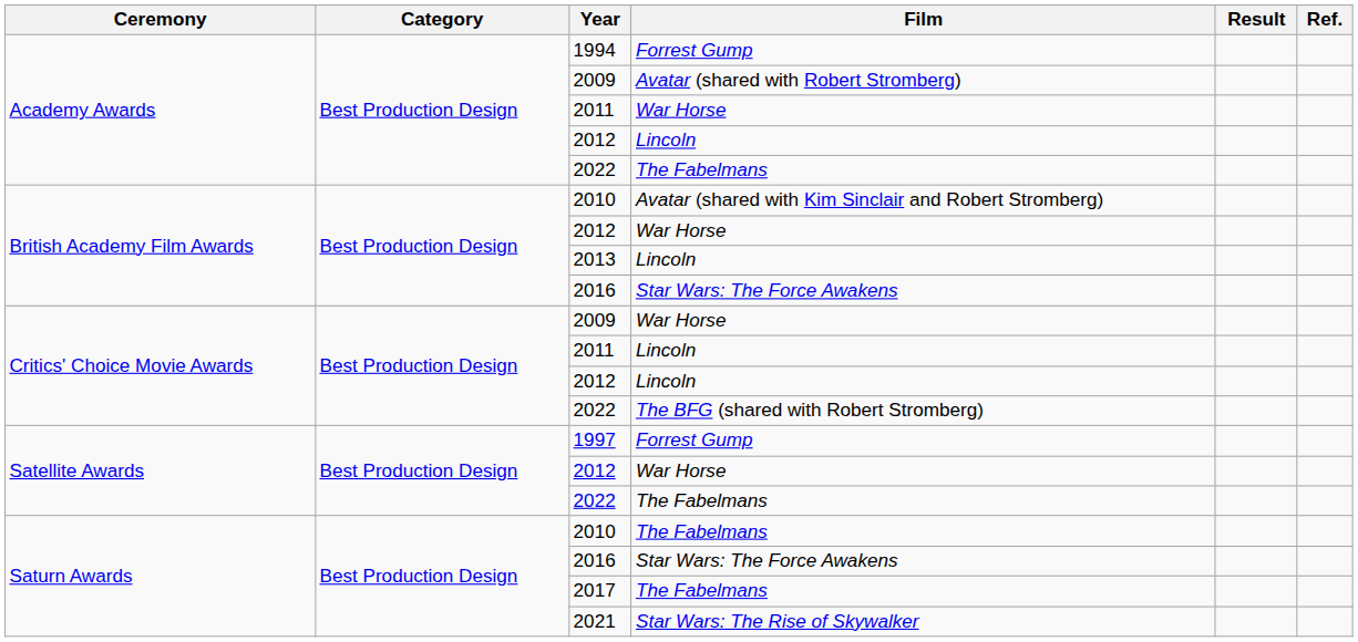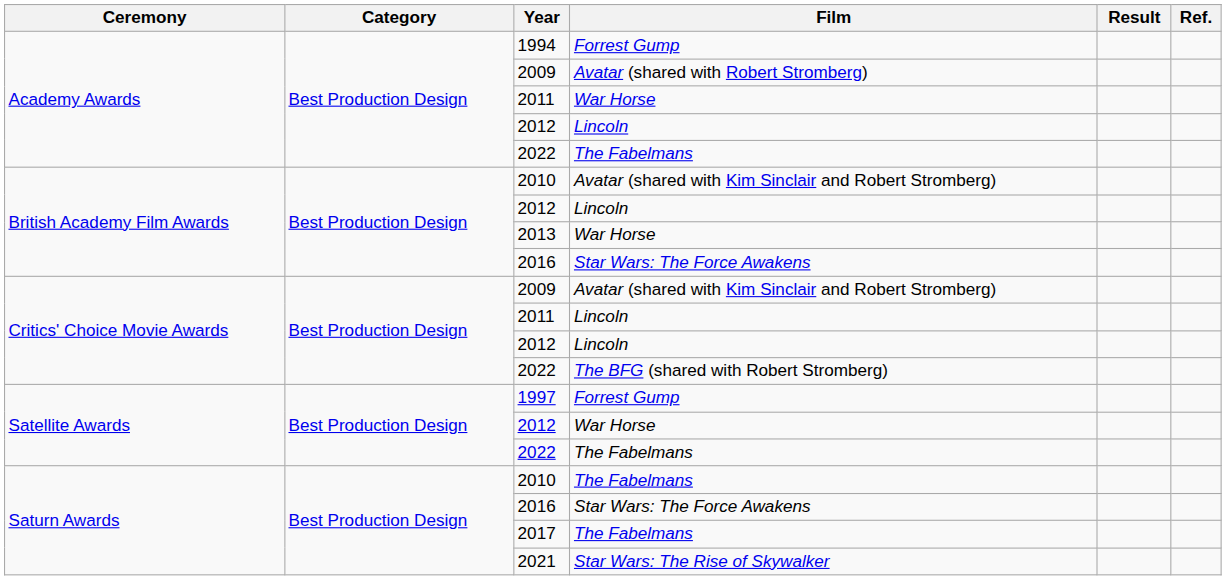 <table class="wikitable" style="width:90%;">
 <tr>
 <th>Ceremony</th>
 <th>Category</th>
 <th>Year</th>
 <th>Film</th>
 <th>Result</th>
 <th>Ref.</th>
 </tr>
 <tr>
 <td rowspan="5"><a href='#'>Academy Awards</a></td>
 <td rowspan="5"><a href='#'>Best Production Design</a></td>
 <td>1994</td>
 <td><em><a href='#'>Forrest Gump</a></em></td>
 <td></td>
 <td></td>
 </tr>
 <tr>
 <td>2009</td>
 <td><em><a href='#'>Avatar</a></em> (shared with <a href='#'>Robert Stromberg</a>)</td>
 <td></td>
 <td></td>
 </tr>
 <tr>
 <td>2011</td>
 <td><em><a href='#'>War Horse</a></em></td>
 <td></td>
 <td></td>
 </tr>
 <tr>
 <td>2012</td>
 <td><em><a href='#'>Lincoln</a></em></td>
 <td></td>
 <td></td>
 </tr>
 <tr>
 <td>2022</td>
 <td><em><a href='#'>The Fabelmans</a></em></td>
 <td></td>
 <td></td>
 </tr>
 <tr>
 <td rowspan="4"><a href='#'>British Academy Film Awards</a></td>
 <td rowspan="4"><a href='#'>Best Production Design</a></td>
 <td>2010</td>
 <td><em>Avatar</em> (shared with <a href='#'>Kim Sinclair</a> and Robert Stromberg)</td>
 <td></td>
 <td></td>
 </tr>
 <tr>
 <td>2012</td>
-<td><em>War Horse</em></td>
+<td><em>Lincoln</em></td>
 <td></td>
 <td></td>
 </tr>
 <tr>
 <td>2013</td>
-<td><em>Lincoln</em></td>
+<td><em>War Horse</em></td>
 <td></td>
 <td></td>
 </tr>
 <tr>
 <td>2016</td>
 <td><em><a href='#'>Star Wars: The Force Awakens</a></em></td>
 <td></td>
 <td></td>
 </tr>
 <tr>
 <td rowspan="4"><a href='#'>Critics' Choice Movie Awards</a></td>
 <td rowspan="4"><a href='#'>Best Production Design</a></td>
 <td>2009</td>
-<td><em>War Horse</em></td>
+<td><em>Avatar</em> (shared with <a href='#'>Kim Sinclair</a> and Robert Stromberg)</td>
 <td></td>
 <td></td>
 </tr>
 <tr>
 <td>2011</td>
 <td><em>Lincoln</em></td>
 <td></td>
 <td></td>
 </tr>
 <tr>
 <td>2012</td>
 <td><em>Lincoln</em></td>
 <td></td>
 <td></td>
 </tr>
 <tr>
 <td>2022</td>
 <td><em><a href='#'>The BFG</a></em> (shared with Robert Stromberg)</td>
 <td></td>
 <td></td>
 </tr>
 <tr>
 <td rowspan="3"><a href='#'>Satellite Awards</a></td>
 <td rowspan="3"><a href='#'>Best Production Design</a></td>
 <td><a href='#'>1997</a></td>
 <td><em><a href='#'>Forrest Gump</a></em></td>
 <td></td>
 <td></td>
 </tr>
 <tr>
 <td><a href='#'>2012</a></td>
 <td><em>War Horse</em></td>
 <td></td>
 <td></td>
 </tr>
 <tr>
 <td><a href='#'>2022</a></td>
 <td><em>The Fabelmans</em></td>
 <td></td>
 <td></td>
 </tr>
 <tr>
 <td rowspan="4"><a href='#'>Saturn Awards</a></td>
 <td rowspan="4"><a href='#'>Best Production Design</a></td>
 <td>2010</td>
 <td><em><a href='#'>The Fabelmans</a></em></td>
 <td></td>
 <td></td>
 </tr>
 <tr>
 <td>2016</td>
 <td><em>Star Wars: The Force Awakens</em></td>
 <td></td>
 <td></td>
 </tr>
 <tr>
 <td>2017</td>
 <td><em><a href='#'>The Fabelmans</a></em></td>
 <td></td>
 <td></td>
 </tr>
 <tr>
 <td>2021</td>
 <td><em><a href='#'>Star Wars: The Rise of Skywalker</a></em></td>
 <td></td>
 <td></td>
 </tr>
 </table>
